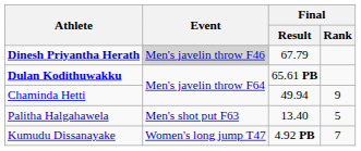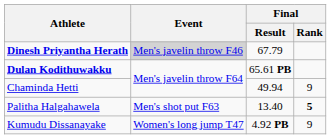 <table class=wikitable style="font-size:90%">
 <tr>
 <th rowspan="2">Athlete</th>
 <th rowspan="2">Event</th>
 <th colspan="3">Final</th>
 </tr>
 <tr>
 <th>Result</th>
 <th>Rank</th>
 </tr>
 <tr align=center>
 <td align=left><strong><a href='#'>Dinesh Priyantha Herath</a></strong></td>
 <td align=left style="background: lightgrey;"><a href='#'>Men's javelin throw F46</a></td>
 <td>67.79 <strong></strong></td>
 <td></td>
 </tr>
 <tr align=center>
 <td align=left><strong><a href='#'>Dulan Kodithuwakku</a></strong></td>
 <td align=left rowspan=2><a href='#'>Men's javelin throw F64</a></td>
 <td>65.61 <strong>PB</strong></td>
 <td></td>
 </tr>
 <tr align=center>
 <td align=left><a href='#'>Chaminda Hetti</a></td>
 <td>49.94</td>
 <td>9</td>
 </tr>
 <tr align=center>
 <td align=left><a href='#'>Palitha Halgahawela</a></td>
 <td align=left><a href='#'>Men's shot put F63</a></td>
 <td>13.40</td>
-<td>5</td>
+<td><strong>5</strong></td>
 </tr>
 <tr align=center>
 <td align=left><a href='#'>Kumudu Dissanayake</a></td>
 <td align=left><a href='#'>Women's long jump T47</a></td>
 <td>4.92 <strong>PB</strong></td>
-<td>7</td>
+<td>9</td>
 </tr>
 </table>
